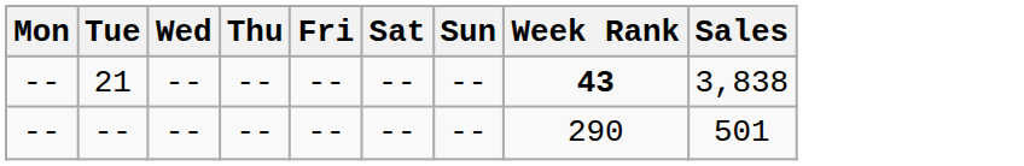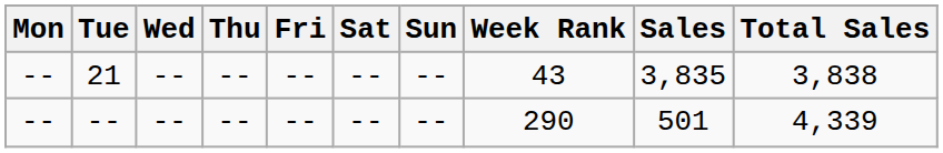 <table class="wikitable">
 <tr>
 <th>Mon</th>
 <th>Tue</th>
 <th>Wed</th>
 <th>Thu</th>
 <th>Fri</th>
 <th>Sat</th>
 <th>Sun</th>
 <th>Week Rank</th>
 <th>Sales</th>
+<th>Total Sales</th>
 </tr>
 <tr align="center">
 <td>--</td>
 <td>21</td>
 <td>--</td>
 <td>--</td>
 <td>--</td>
 <td>--</td>
 <td>--</td>
-<td><strong>43</strong></td>
+<td>43</td>
+<td>3,835</td>
 <td>3,838</td>
 </tr>
 <tr align="center">
 <td>--</td>
 <td>--</td>
 <td>--</td>
 <td>--</td>
 <td>--</td>
 <td>--</td>
 <td>--</td>
 <td>290</td>
 <td>501</td>
+<td>4,339</td>
 </tr>
 </table>
